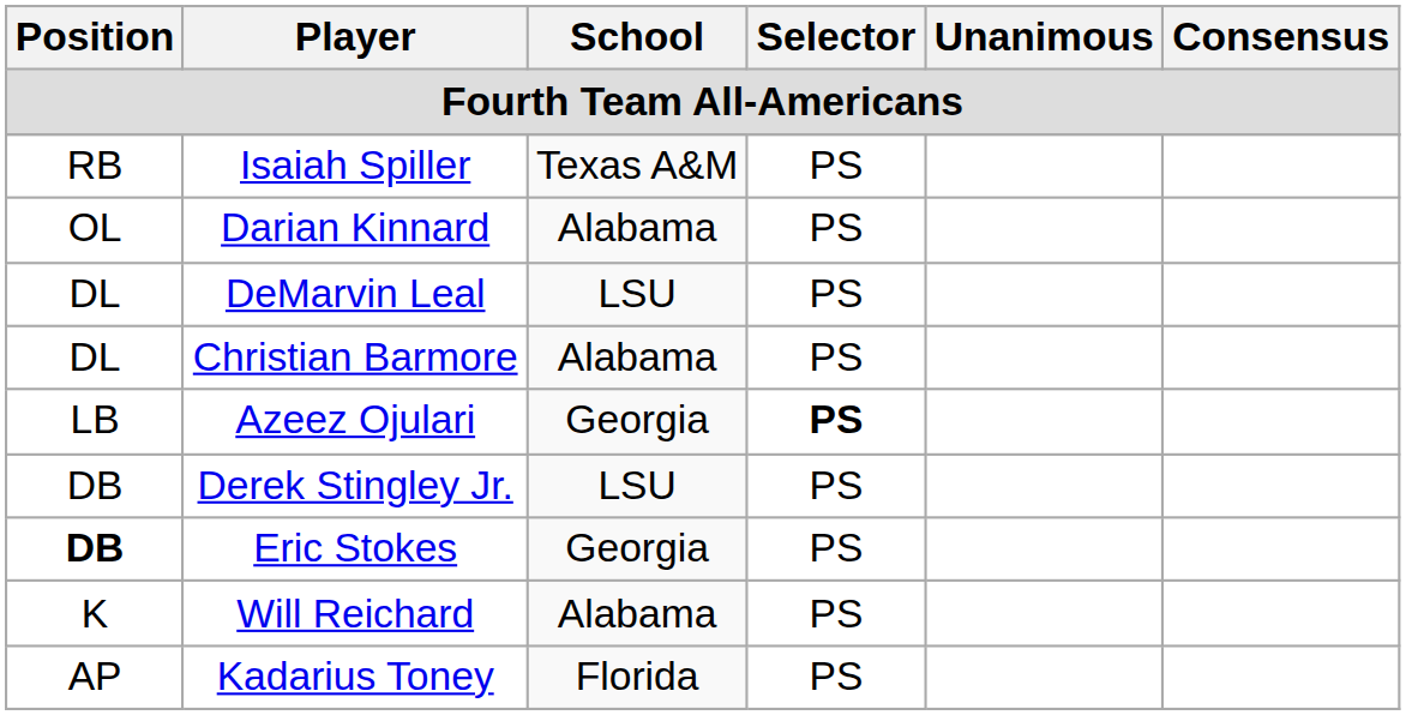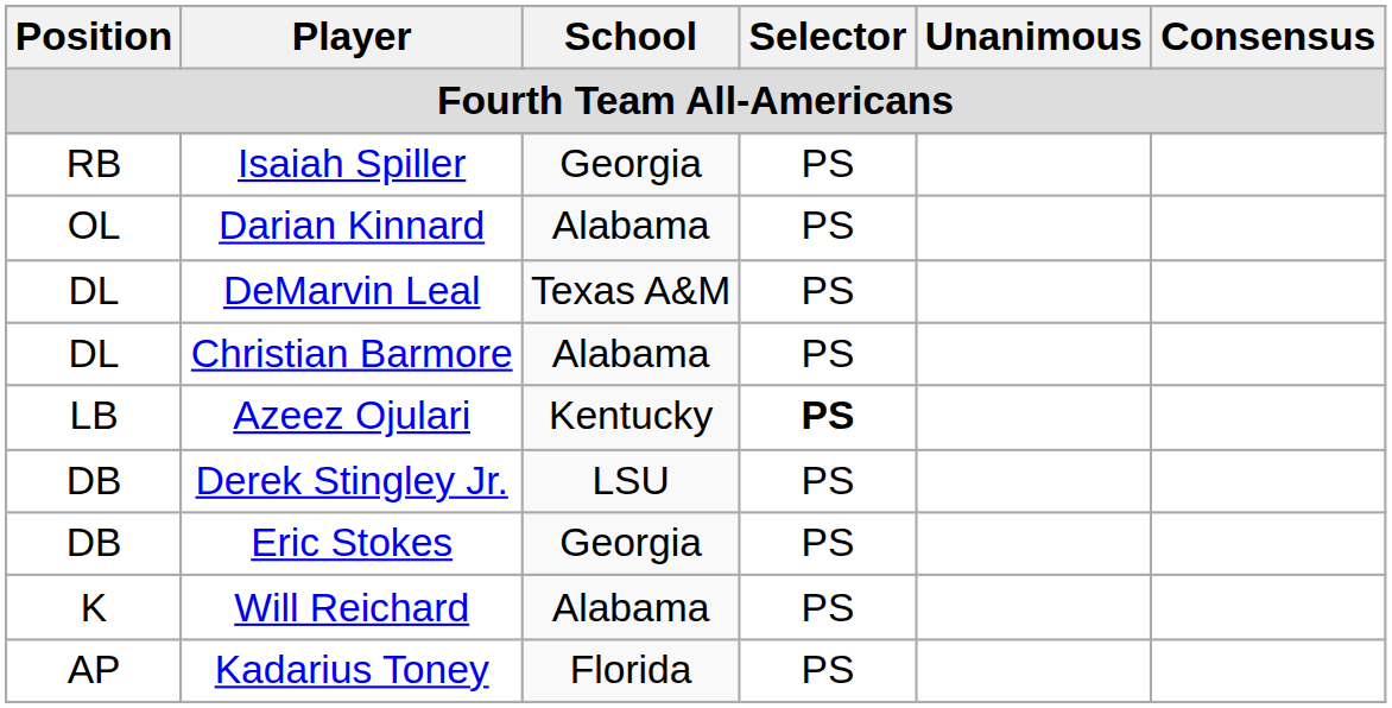 <table class="wikitable" border="0">
 <tr>
 <th>Position</th>
 <th>Player</th>
 <th>School</th>
 <th>Selector</th>
 <th>Unanimous</th>
 <th>Consensus</th>
 </tr>
 <tr>
 <td colspan="6" style="text-align:center; background:#ddd;"><strong>Fourth Team All-Americans</strong></td>
 </tr>
 <tr style="text-align:center;">
 </tr>
 <tr style="text-align:center;">
 <td style="background:white">RB</td>
 <td style="background:white"><a href='#'>Isaiah Spiller</a></td>
-<td style=>Texas A&M</td>
+<td style=>Georgia</td>
 <td style="background:white">PS</td>
 <td style="background:white"></td>
 <td style="background:white"></td>
 </tr>
 <tr style="text-align:center;">
 <td style="background:white">OL</td>
 <td style="background:white"><a href='#'>Darian Kinnard</a></td>
 <td style=>Alabama</td>
 <td style="background:white">PS</td>
 <td style="background:white"></td>
 <td style="background:white"></td>
 </tr>
 <tr style="text-align:center;">
 <td style="background:white">DL</td>
 <td style="background:white"><a href='#'>DeMarvin Leal</a></td>
-<td style=>LSU</td>
+<td style=>Texas A&M</td>
 <td style="background:white">PS</td>
 <td style="background:white"></td>
 <td style="background:white"></td>
 </tr>
 <tr style="text-align:center;">
 <td style="background:white">DL</td>
 <td style="background:white"><a href='#'>Christian Barmore</a></td>
 <td style=>Alabama</td>
 <td style="background:white">PS</td>
 <td style="background:white"></td>
 <td style="background:white"></td>
 </tr>
 <tr style="text-align:center;">
 <td style="background:white">LB</td>
 <td style="background:white"><a href='#'>Azeez Ojulari</a></td>
-<td style=>Georgia</td>
+<td style=>Kentucky</td>
 <td style="background:white"><strong>PS</strong></td>
 <td style="background:white"></td>
 <td style="background:white"></td>
 </tr>
 <tr style="text-align:center;">
 <td style="background:white">DB</td>
 <td style="background:white"><a href='#'>Derek Stingley Jr.</a></td>
 <td style=>LSU</td>
 <td style="background:white">PS</td>
 <td style="background:white"></td>
 <td style="background:white"></td>
 </tr>
 <tr style="text-align:center;">
-<td style="background:white"><strong>DB</strong></td>
+<td style="background:white">DB</td>
 <td style="background:white"><a href='#'>Eric Stokes</a></td>
 <td style=>Georgia</td>
 <td style="background:white">PS</td>
 <td style="background:white"></td>
 <td style="background:white"></td>
 </tr>
 <tr style="text-align:center;">
 <td style="background:white">K</td>
 <td style="background:white"><a href='#'>Will Reichard</a></td>
 <td style=>Alabama</td>
 <td style="background:white">PS</td>
 <td style="background:white"></td>
 <td style="background:white"></td>
 </tr>
 <tr style="text-align:center;">
 <td style="background:white">AP</td>
 <td style="background:white"><a href='#'>Kadarius Toney</a></td>
 <td style=>Florida</td>
 <td style="background:white">PS</td>
 <td style="background:white"></td>
 <td style="background:white"></td>
 </tr>
 </table>
